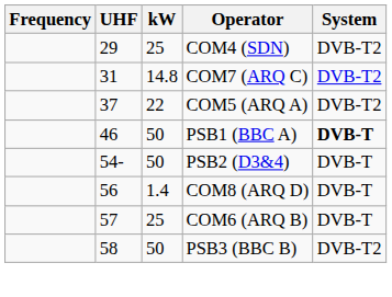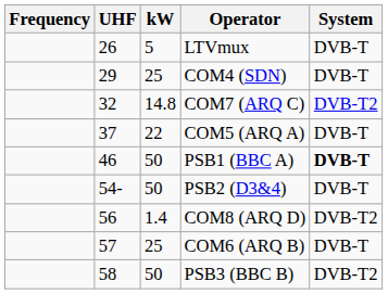 <table class="wikitable sortable">
 <tr>
 <th>Frequency</th>
 <th>UHF</th>
 <th>kW</th>
 <th>Operator</th>
 <th>System</th>
 </tr>
 <tr>
 <td></td>
+<td>26</td>
+<td>5</td>
+<td>LTVmux</td>
+<td>DVB-T</td>
+</tr>
+<tr>
+<td></td>
 <td>29</td>
 <td>25</td>
 <td>COM4 (<a href='#'>SDN</a>)</td>
-<td>DVB-T2</td>
+<td>DVB-T</td>
 </tr>
 <tr>
 <td></td>
-<td>31</td>
+<td>32</td>
 <td>14.8</td>
 <td>COM7 (<a href='#'>ARQ</a> C)</td>
 <td><a href='#'>DVB-T2</a></td>
 </tr>
 <tr>
 <td></td>
 <td>37</td>
 <td>22</td>
 <td>COM5 (ARQ A)</td>
-<td>DVB-T2</td>
+<td>DVB-T</td>
 </tr>
 <tr>
 <td></td>
 <td>46</td>
 <td>50</td>
 <td>PSB1 (<a href='#'>BBC</a> A)</td>
 <td><strong>DVB-T</strong></td>
 </tr>
 <tr>
 <td></td>
 <td>54-</td>
 <td>50</td>
 <td>PSB2 (<a href='#'>D3&4</a>)</td>
 <td>DVB-T</td>
 </tr>
 <tr>
 <td></td>
 <td>56</td>
 <td>1.4</td>
 <td>COM8 (ARQ D)</td>
-<td>DVB-T</td>
+<td>DVB-T2</td>
 </tr>
 <tr>
 <td></td>
 <td>57</td>
 <td>25</td>
 <td>COM6 (ARQ B)</td>
 <td>DVB-T</td>
 </tr>
 <tr>
 <td></td>
 <td>58</td>
 <td>50</td>
 <td>PSB3 (BBC B)</td>
 <td>DVB-T2</td>
 </tr>
 </table>
